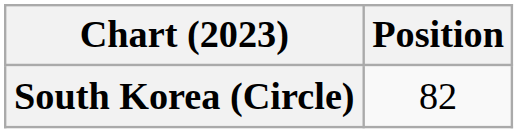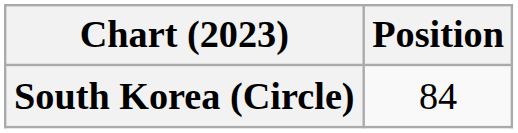 <table class="wikitable plainrowheaders" style="text-align:center">
 <tr>
 <th scope="col">Chart (2023)</th>
 <th scope="col">Position</th>
 </tr>
 <tr>
 <th scope="row">South Korea (Circle)</th>
-<td>82</td>
+<td>84</td>
 </tr>
 </table>
